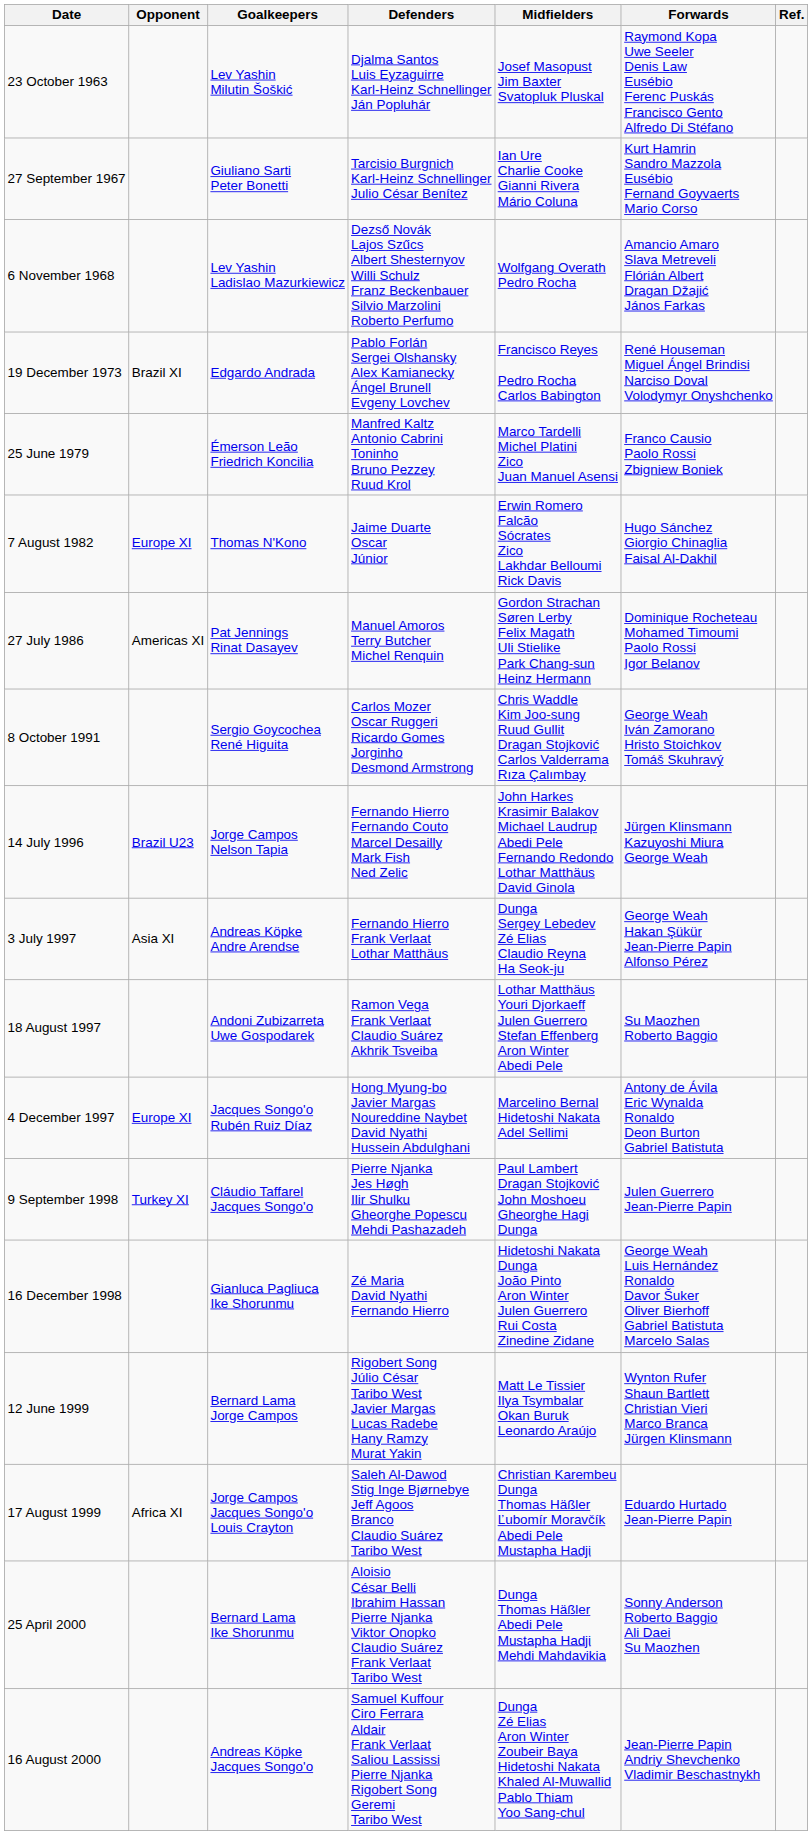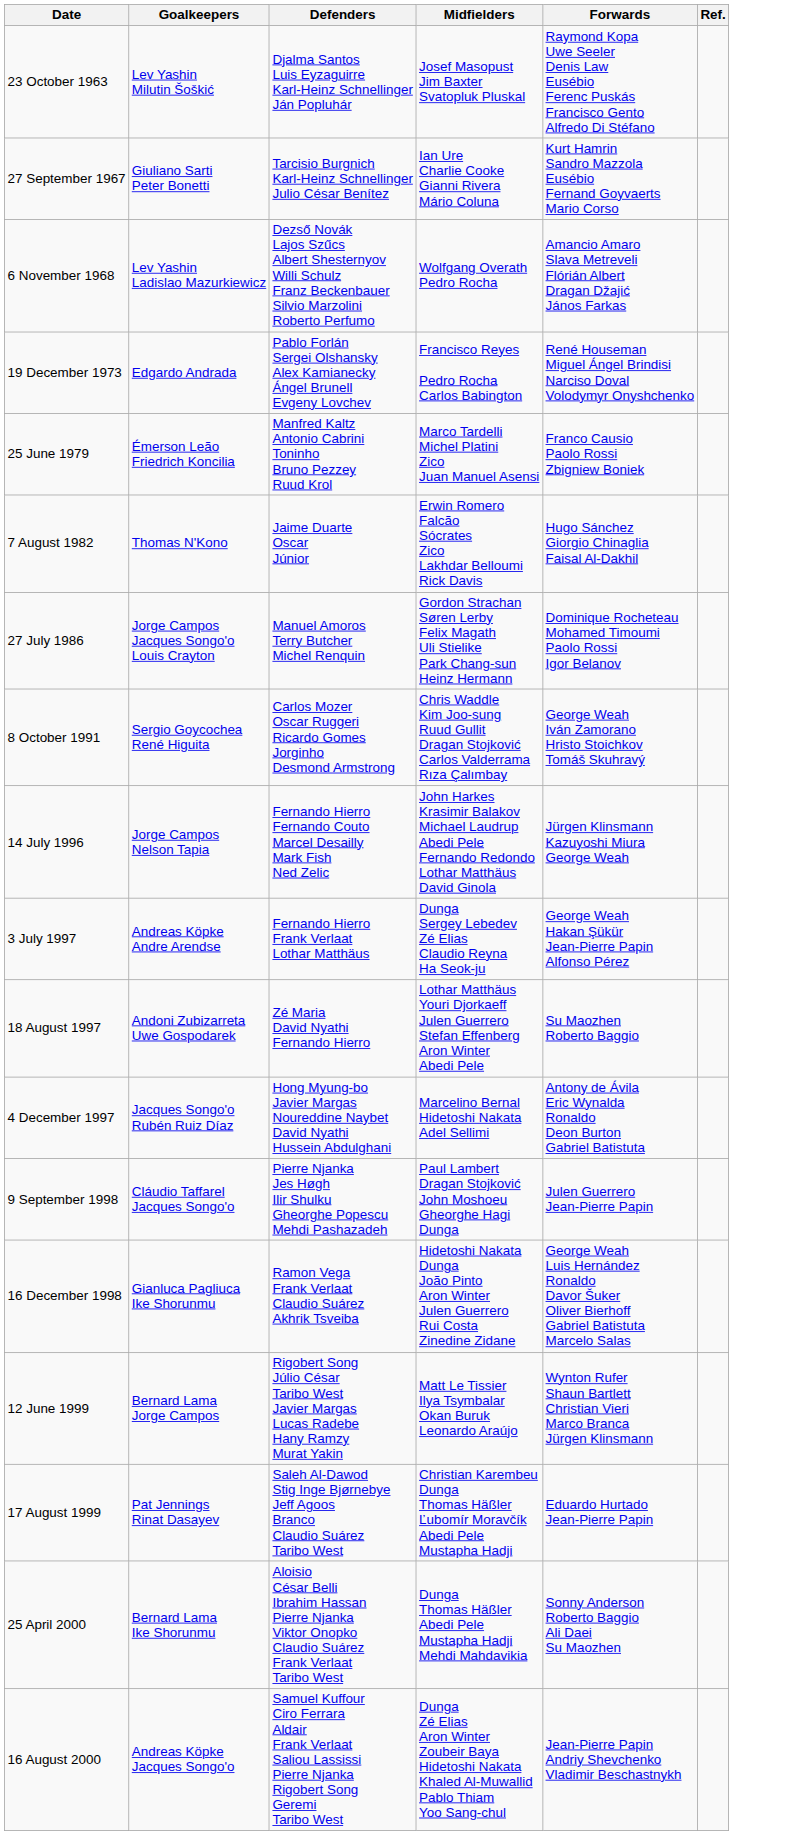 <table class="wikitable">
 <tr>
 <th>Date</th>
-<th>Opponent</th>
 <th>Goalkeepers</th>
 <th>Defenders</th>
 <th>Midfielders</th>
 <th>Forwards</th>
 <th>Ref.</th>
 </tr>
 <tr>
 <td>23 October 1963</td>
-<td></td>
 <td> <a href='#'>Lev Yashin</a><br> <a href='#'>Milutin Šoškić</a></td>
 <td> <a href='#'>Djalma Santos</a><br> <a href='#'>Luis Eyzaguirre</a><br> <a href='#'>Karl-Heinz Schnellinger</a><br> <a href='#'>Ján Popluhár</a></td>
 <td> <a href='#'>Josef Masopust</a><br> <a href='#'>Jim Baxter</a><br> <a href='#'>Svatopluk Pluskal</a></td>
 <td> <a href='#'>Raymond Kopa</a><br> <a href='#'>Uwe Seeler</a><br> <a href='#'>Denis Law</a><br> <a href='#'>Eusébio</a><br> <a href='#'>Ferenc Puskás</a><br> <a href='#'>Francisco Gento</a><br> <a href='#'>Alfredo Di Stéfano</a></td>
 <td></td>
 </tr>
 <tr>
 <td>27 September 1967</td>
-<td></td>
 <td> <a href='#'>Giuliano Sarti</a><br> <a href='#'>Peter Bonetti</a></td>
 <td> <a href='#'>Tarcisio Burgnich</a><br> <a href='#'>Karl-Heinz Schnellinger</a><br> <a href='#'>Julio César Benítez</a></td>
 <td> <a href='#'>Ian Ure</a><br> <a href='#'>Charlie Cooke</a><br> <a href='#'>Gianni Rivera</a><br> <a href='#'>Mário Coluna</a></td>
 <td> <a href='#'>Kurt Hamrin</a><br> <a href='#'>Sandro Mazzola</a><br> <a href='#'>Eusébio</a><br> <a href='#'>Fernand Goyvaerts</a><br> <a href='#'>Mario Corso</a></td>
 <td></td>
 </tr>
 <tr>
 <td>6 November 1968</td>
-<td></td>
 <td> <a href='#'>Lev Yashin</a><br> <a href='#'>Ladislao Mazurkiewicz</a></td>
 <td> <a href='#'>Dezső Novák</a><br> <a href='#'>Lajos Szűcs</a><br> <a href='#'>Albert Shesternyov</a><br> <a href='#'>Willi Schulz</a><br> <a href='#'>Franz Beckenbauer</a><br> <a href='#'>Silvio Marzolini</a><br> <a href='#'>Roberto Perfumo</a></td>
 <td> <a href='#'>Wolfgang Overath</a><br> <a href='#'>Pedro Rocha</a></td>
 <td> <a href='#'>Amancio Amaro</a><br> <a href='#'>Slava Metreveli</a><br> <a href='#'>Flórián Albert</a><br> <a href='#'>Dragan Džajić</a><br> <a href='#'>János Farkas</a></td>
 <td></td>
 </tr>
 <tr>
 <td>19 December 1973</td>
-<td> Brazil XI</td>
 <td> <a href='#'>Edgardo Andrada</a></td>
 <td> <a href='#'>Pablo Forlán</a><br> <a href='#'>Sergei Olshansky</a><br> <a href='#'>Alex Kamianecky</a><br> <a href='#'>Ángel Brunell</a><br> <a href='#'>Evgeny Lovchev</a></td>
 <td> <a href='#'>Francisco Reyes</a><br> <br> <a href='#'>Pedro Rocha</a><br> <a href='#'>Carlos Babington</a></td>
 <td> <a href='#'>René Houseman</a><br> <a href='#'>Miguel Ángel Brindisi</a><br> <a href='#'>Narciso Doval</a><br> <a href='#'>Volodymyr Onyshchenko</a></td>
 <td></td>
 </tr>
 <tr>
 <td>25 June 1979</td>
-<td></td>
 <td> <a href='#'>Émerson Leão</a><br> <a href='#'>Friedrich Koncilia</a></td>
 <td> <a href='#'>Manfred Kaltz</a><br> <a href='#'>Antonio Cabrini</a><br> <a href='#'>Toninho</a><br> <a href='#'>Bruno Pezzey</a><br> <a href='#'>Ruud Krol</a></td>
 <td> <a href='#'>Marco Tardelli</a><br> <a href='#'>Michel Platini</a><br> <a href='#'>Zico</a><br> <a href='#'>Juan Manuel Asensi</a></td>
 <td> <a href='#'>Franco Causio</a><br> <a href='#'>Paolo Rossi</a><br> <a href='#'>Zbigniew Boniek</a></td>
 <td></td>
 </tr>
 <tr>
 <td>7 August 1982</td>
-<td><a href='#'>Europe XI</a></td>
 <td> <a href='#'>Thomas N'Kono</a></td>
 <td> <a href='#'>Jaime Duarte</a><br> <a href='#'>Oscar</a><br> <a href='#'>Júnior</a></td>
 <td> <a href='#'>Erwin Romero</a><br> <a href='#'>Falcão</a><br> <a href='#'>Sócrates</a><br> <a href='#'>Zico</a><br> <a href='#'>Lakhdar Belloumi</a><br> <a href='#'>Rick Davis</a></td>
 <td> <a href='#'>Hugo Sánchez</a><br> <a href='#'>Giorgio Chinaglia</a><br> <a href='#'>Faisal Al-Dakhil</a></td>
 <td></td>
 </tr>
 <tr>
 <td>27 July 1986</td>
-<td>Americas XI</td>
-<td> <a href='#'>Pat Jennings</a><br> <a href='#'>Rinat Dasayev</a></td>
+<td> <a href='#'>Jorge Campos</a><br> <a href='#'>Jacques Songo'o</a><br> <a href='#'>Louis Crayton</a></td>
 <td> <a href='#'>Manuel Amoros</a><br> <a href='#'>Terry Butcher</a><br> <a href='#'>Michel Renquin</a></td>
 <td> <a href='#'>Gordon Strachan</a><br> <a href='#'>Søren Lerby</a><br> <a href='#'>Felix Magath</a><br> <a href='#'>Uli Stielike</a><br> <a href='#'>Park Chang-sun</a><br> <a href='#'>Heinz Hermann</a></td>
 <td> <a href='#'>Dominique Rocheteau</a><br> <a href='#'>Mohamed Timoumi</a><br> <a href='#'>Paolo Rossi</a><br> <a href='#'>Igor Belanov</a></td>
 <td></td>
 </tr>
 <tr>
 <td>8 October 1991</td>
-<td></td>
 <td> <a href='#'>Sergio Goycochea</a><br> <a href='#'>René Higuita</a></td>
 <td> <a href='#'>Carlos Mozer</a><br> <a href='#'>Oscar Ruggeri</a><br> <a href='#'>Ricardo Gomes</a><br> <a href='#'>Jorginho</a><br> <a href='#'>Desmond Armstrong</a></td>
 <td> <a href='#'>Chris Waddle</a><br> <a href='#'>Kim Joo-sung</a><br> <a href='#'>Ruud Gullit</a><br> <a href='#'>Dragan Stojković</a><br> <a href='#'>Carlos Valderrama</a><br> <a href='#'>Rıza Çalımbay</a></td>
 <td> <a href='#'>George Weah</a><br> <a href='#'>Iván Zamorano</a><br> <a href='#'>Hristo Stoichkov</a><br> <a href='#'>Tomáš Skuhravý</a></td>
 <td></td>
 </tr>
 <tr>
 <td>14 July 1996</td>
-<td> <a href='#'>Brazil U23</a></td>
 <td> <a href='#'>Jorge Campos</a><br> <a href='#'>Nelson Tapia</a></td>
 <td> <a href='#'>Fernando Hierro</a><br> <a href='#'>Fernando Couto</a><br> <a href='#'>Marcel Desailly</a><br> <a href='#'>Mark Fish</a><br> <a href='#'>Ned Zelic</a></td>
 <td> <a href='#'>John Harkes</a><br> <a href='#'>Krasimir Balakov</a><br> <a href='#'>Michael Laudrup</a><br> <a href='#'>Abedi Pele</a><br> <a href='#'>Fernando Redondo</a><br> <a href='#'>Lothar Matthäus</a><br> <a href='#'>David Ginola</a></td>
 <td> <a href='#'>Jürgen Klinsmann</a><br> <a href='#'>Kazuyoshi Miura</a><br> <a href='#'>George Weah</a></td>
 <td></td>
 </tr>
 <tr>
 <td>3 July 1997</td>
-<td>Asia XI</td>
 <td> <a href='#'>Andreas Köpke</a><br> <a href='#'>Andre Arendse</a></td>
 <td> <a href='#'>Fernando Hierro</a><br> <a href='#'>Frank Verlaat</a><br> <a href='#'>Lothar Matthäus</a></td>
 <td> <a href='#'>Dunga</a><br> <a href='#'>Sergey Lebedev</a><br> <a href='#'>Zé Elias</a><br> <a href='#'>Claudio Reyna</a><br> <a href='#'>Ha Seok-ju</a></td>
 <td> <a href='#'>George Weah</a><br> <a href='#'>Hakan Şükür</a><br> <a href='#'>Jean-Pierre Papin</a><br> <a href='#'>Alfonso Pérez</a></td>
 <td></td>
 </tr>
 <tr>
 <td>18 August 1997</td>
-<td></td>
 <td> <a href='#'>Andoni Zubizarreta</a><br> <a href='#'>Uwe Gospodarek</a></td>
-<td> <a href='#'>Ramon Vega</a><br> <a href='#'>Frank Verlaat</a><br> <a href='#'>Claudio Suárez</a><br> <a href='#'>Akhrik Tsveiba</a></td>
+<td> <a href='#'>Zé Maria</a><br> <a href='#'>David Nyathi</a><br> <a href='#'>Fernando Hierro</a></td>
 <td> <a href='#'>Lothar Matthäus</a><br> <a href='#'>Youri Djorkaeff</a><br> <a href='#'>Julen Guerrero</a><br> <a href='#'>Stefan Effenberg</a><br> <a href='#'>Aron Winter</a><br> <a href='#'>Abedi Pele</a></td>
 <td> <a href='#'>Su Maozhen</a><br> <a href='#'>Roberto Baggio</a></td>
 <td></td>
 </tr>
 <tr>
 <td>4 December 1997</td>
-<td><a href='#'>Europe XI</a></td>
 <td> <a href='#'>Jacques Songo'o</a><br> <a href='#'>Rubén Ruiz Díaz</a></td>
 <td> <a href='#'>Hong Myung-bo</a><br> <a href='#'>Javier Margas</a><br> <a href='#'>Noureddine Naybet</a><br> <a href='#'>David Nyathi</a><br> <a href='#'>Hussein Abdulghani</a></td>
 <td> <a href='#'>Marcelino Bernal</a><br> <a href='#'>Hidetoshi Nakata</a><br> <a href='#'>Adel Sellimi</a></td>
 <td> <a href='#'>Antony de Ávila</a><br> <a href='#'>Eric Wynalda</a><br> <a href='#'>Ronaldo</a><br> <a href='#'>Deon Burton</a><br> <a href='#'>Gabriel Batistuta</a></td>
 <td></td>
 </tr>
 <tr>
 <td>9 September 1998</td>
-<td> <a href='#'>Turkey XI</a></td>
 <td> <a href='#'>Cláudio Taffarel</a><br> <a href='#'>Jacques Songo'o</a></td>
 <td> <a href='#'>Pierre Njanka</a><br> <a href='#'>Jes Høgh</a><br> <a href='#'>Ilir Shulku</a><br> <a href='#'>Gheorghe Popescu</a><br> <a href='#'>Mehdi Pashazadeh</a></td>
 <td> <a href='#'>Paul Lambert</a><br> <a href='#'>Dragan Stojković</a><br> <a href='#'>John Moshoeu</a><br> <a href='#'>Gheorghe Hagi</a><br> <a href='#'>Dunga</a></td>
 <td> <a href='#'>Julen Guerrero</a><br> <a href='#'>Jean-Pierre Papin</a></td>
 <td></td>
 </tr>
 <tr>
 <td>16 December 1998</td>
-<td></td>
 <td> <a href='#'>Gianluca Pagliuca</a><br> <a href='#'>Ike Shorunmu</a></td>
-<td> <a href='#'>Zé Maria</a><br> <a href='#'>David Nyathi</a><br> <a href='#'>Fernando Hierro</a></td>
+<td> <a href='#'>Ramon Vega</a><br> <a href='#'>Frank Verlaat</a><br> <a href='#'>Claudio Suárez</a><br> <a href='#'>Akhrik Tsveiba</a></td>
 <td> <a href='#'>Hidetoshi Nakata</a><br> <a href='#'>Dunga</a><br> <a href='#'>João Pinto</a><br> <a href='#'>Aron Winter</a><br> <a href='#'>Julen Guerrero</a><br> <a href='#'>Rui Costa</a><br> <a href='#'>Zinedine Zidane</a></td>
 <td> <a href='#'>George Weah</a><br> <a href='#'>Luis Hernández</a><br> <a href='#'>Ronaldo</a><br> <a href='#'>Davor Šuker</a><br> <a href='#'>Oliver Bierhoff</a><br> <a href='#'>Gabriel Batistuta</a><br> <a href='#'>Marcelo Salas</a></td>
 <td></td>
 </tr>
 <tr>
 <td>12 June 1999</td>
-<td></td>
 <td> <a href='#'>Bernard Lama</a><br> <a href='#'>Jorge Campos</a></td>
 <td> <a href='#'>Rigobert Song</a><br> <a href='#'>Júlio César</a><br> <a href='#'>Taribo West</a><br> <a href='#'>Javier Margas</a><br> <a href='#'>Lucas Radebe</a><br> <a href='#'>Hany Ramzy</a><br> <a href='#'>Murat Yakin</a></td>
 <td> <a href='#'>Matt Le Tissier</a><br> <a href='#'>Ilya Tsymbalar</a><br> <a href='#'>Okan Buruk</a><br> <a href='#'>Leonardo Araújo</a></td>
 <td> <a href='#'>Wynton Rufer</a><br> <a href='#'>Shaun Bartlett</a><br> <a href='#'>Christian Vieri</a><br> <a href='#'>Marco Branca</a><br> <a href='#'>Jürgen Klinsmann</a></td>
 <td></td>
 </tr>
 <tr>
 <td>17 August 1999</td>
-<td>Africa XI</td>
-<td> <a href='#'>Jorge Campos</a><br> <a href='#'>Jacques Songo'o</a><br> <a href='#'>Louis Crayton</a></td>
+<td> <a href='#'>Pat Jennings</a><br> <a href='#'>Rinat Dasayev</a></td>
 <td> <a href='#'>Saleh Al-Dawod</a><br> <a href='#'>Stig Inge Bjørnebye</a><br> <a href='#'>Jeff Agoos</a><br> <a href='#'>Branco</a><br> <a href='#'>Claudio Suárez</a><br> <a href='#'>Taribo West</a></td>
 <td> <a href='#'>Christian Karembeu</a><br> <a href='#'>Dunga</a><br> <a href='#'>Thomas Häßler</a><br> <a href='#'>Ľubomír Moravčík</a><br> <a href='#'>Abedi Pele</a><br> <a href='#'>Mustapha Hadji</a></td>
 <td> <a href='#'>Eduardo Hurtado</a><br> <a href='#'>Jean-Pierre Papin</a></td>
 <td></td>
 </tr>
 <tr>
 <td>25 April 2000</td>
-<td></td>
 <td> <a href='#'>Bernard Lama</a><br> <a href='#'>Ike Shorunmu</a></td>
 <td> <a href='#'>Aloisio</a><br> <a href='#'>César Belli</a><br> <a href='#'>Ibrahim Hassan</a><br> <a href='#'>Pierre Njanka</a><br> <a href='#'>Viktor Onopko</a><br> <a href='#'>Claudio Suárez</a><br> <a href='#'>Frank Verlaat</a><br> <a href='#'>Taribo West</a></td>
 <td> <a href='#'>Dunga</a><br> <a href='#'>Thomas Häßler</a><br> <a href='#'>Abedi Pele</a><br> <a href='#'>Mustapha Hadji</a><br> <a href='#'>Mehdi Mahdavikia</a></td>
 <td> <a href='#'>Sonny Anderson</a><br> <a href='#'>Roberto Baggio</a><br> <a href='#'>Ali Daei</a><br> <a href='#'>Su Maozhen</a></td>
 <td></td>
 </tr>
 <tr>
 <td>16 August 2000</td>
-<td></td>
 <td> <a href='#'>Andreas Köpke</a><br> <a href='#'>Jacques Songo'o</a></td>
 <td> <a href='#'>Samuel Kuffour</a><br> <a href='#'>Ciro Ferrara</a><br> <a href='#'>Aldair</a><br> <a href='#'>Frank Verlaat</a><br> <a href='#'>Saliou Lassissi</a><br> <a href='#'>Pierre Njanka</a><br> <a href='#'>Rigobert Song</a><br> <a href='#'>Geremi</a><br> <a href='#'>Taribo West</a></td>
 <td> <a href='#'>Dunga</a><br> <a href='#'>Zé Elias</a><br> <a href='#'>Aron Winter</a><br> <a href='#'>Zoubeir Baya</a><br> <a href='#'>Hidetoshi Nakata</a><br> <a href='#'>Khaled Al-Muwallid</a><br> <a href='#'>Pablo Thiam</a><br> <a href='#'>Yoo Sang-chul</a></td>
 <td> <a href='#'>Jean-Pierre Papin</a><br> <a href='#'>Andriy Shevchenko</a><br> <a href='#'>Vladimir Beschastnykh</a></td>
 <td></td>
 </tr>
 </table>
